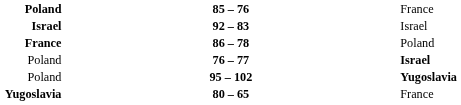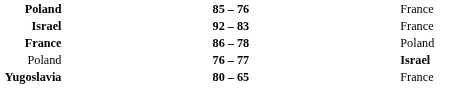 <table width=75% cellspacing=1>
 <tr>
 <th width=25%></th>
 <th width=25%></th>
 <th width=25%></th>
 </tr>
 <tr style=font-size:90%>
 <td align=right><strong>Poland</strong></td>
 <td align=center><strong>85 – 76</strong></td>
 <td>France</td>
 </tr>
 <tr style=font-size:90%>
 <td align=right><strong>Israel</strong></td>
 <td align=center><strong>92 – 83</strong></td>
-<td>Israel</td>
+<td>France</td>
 </tr>
 <tr style=font-size:90%>
 <td align=right><strong>France</strong></td>
 <td align=center><strong>86 – 78</strong></td>
 <td>Poland</td>
 </tr>
 <tr style=font-size:90%>
 <td align=right>Poland</td>
 <td align=center><strong>76 – 77</strong></td>
 <td><strong>Israel</strong></td>
 </tr>
 <tr style=font-size:90%>
-<td align=right>Poland</td>
-<td align=center><strong>95 – 102</strong></td>
-<td><strong>Yugoslavia</strong></td>
-</tr>
-<tr style=font-size:90%>
 <td align=right><strong>Yugoslavia</strong></td>
 <td align=center><strong>80 – 65</strong></td>
 <td>France</td>
 </tr>
 </table>
